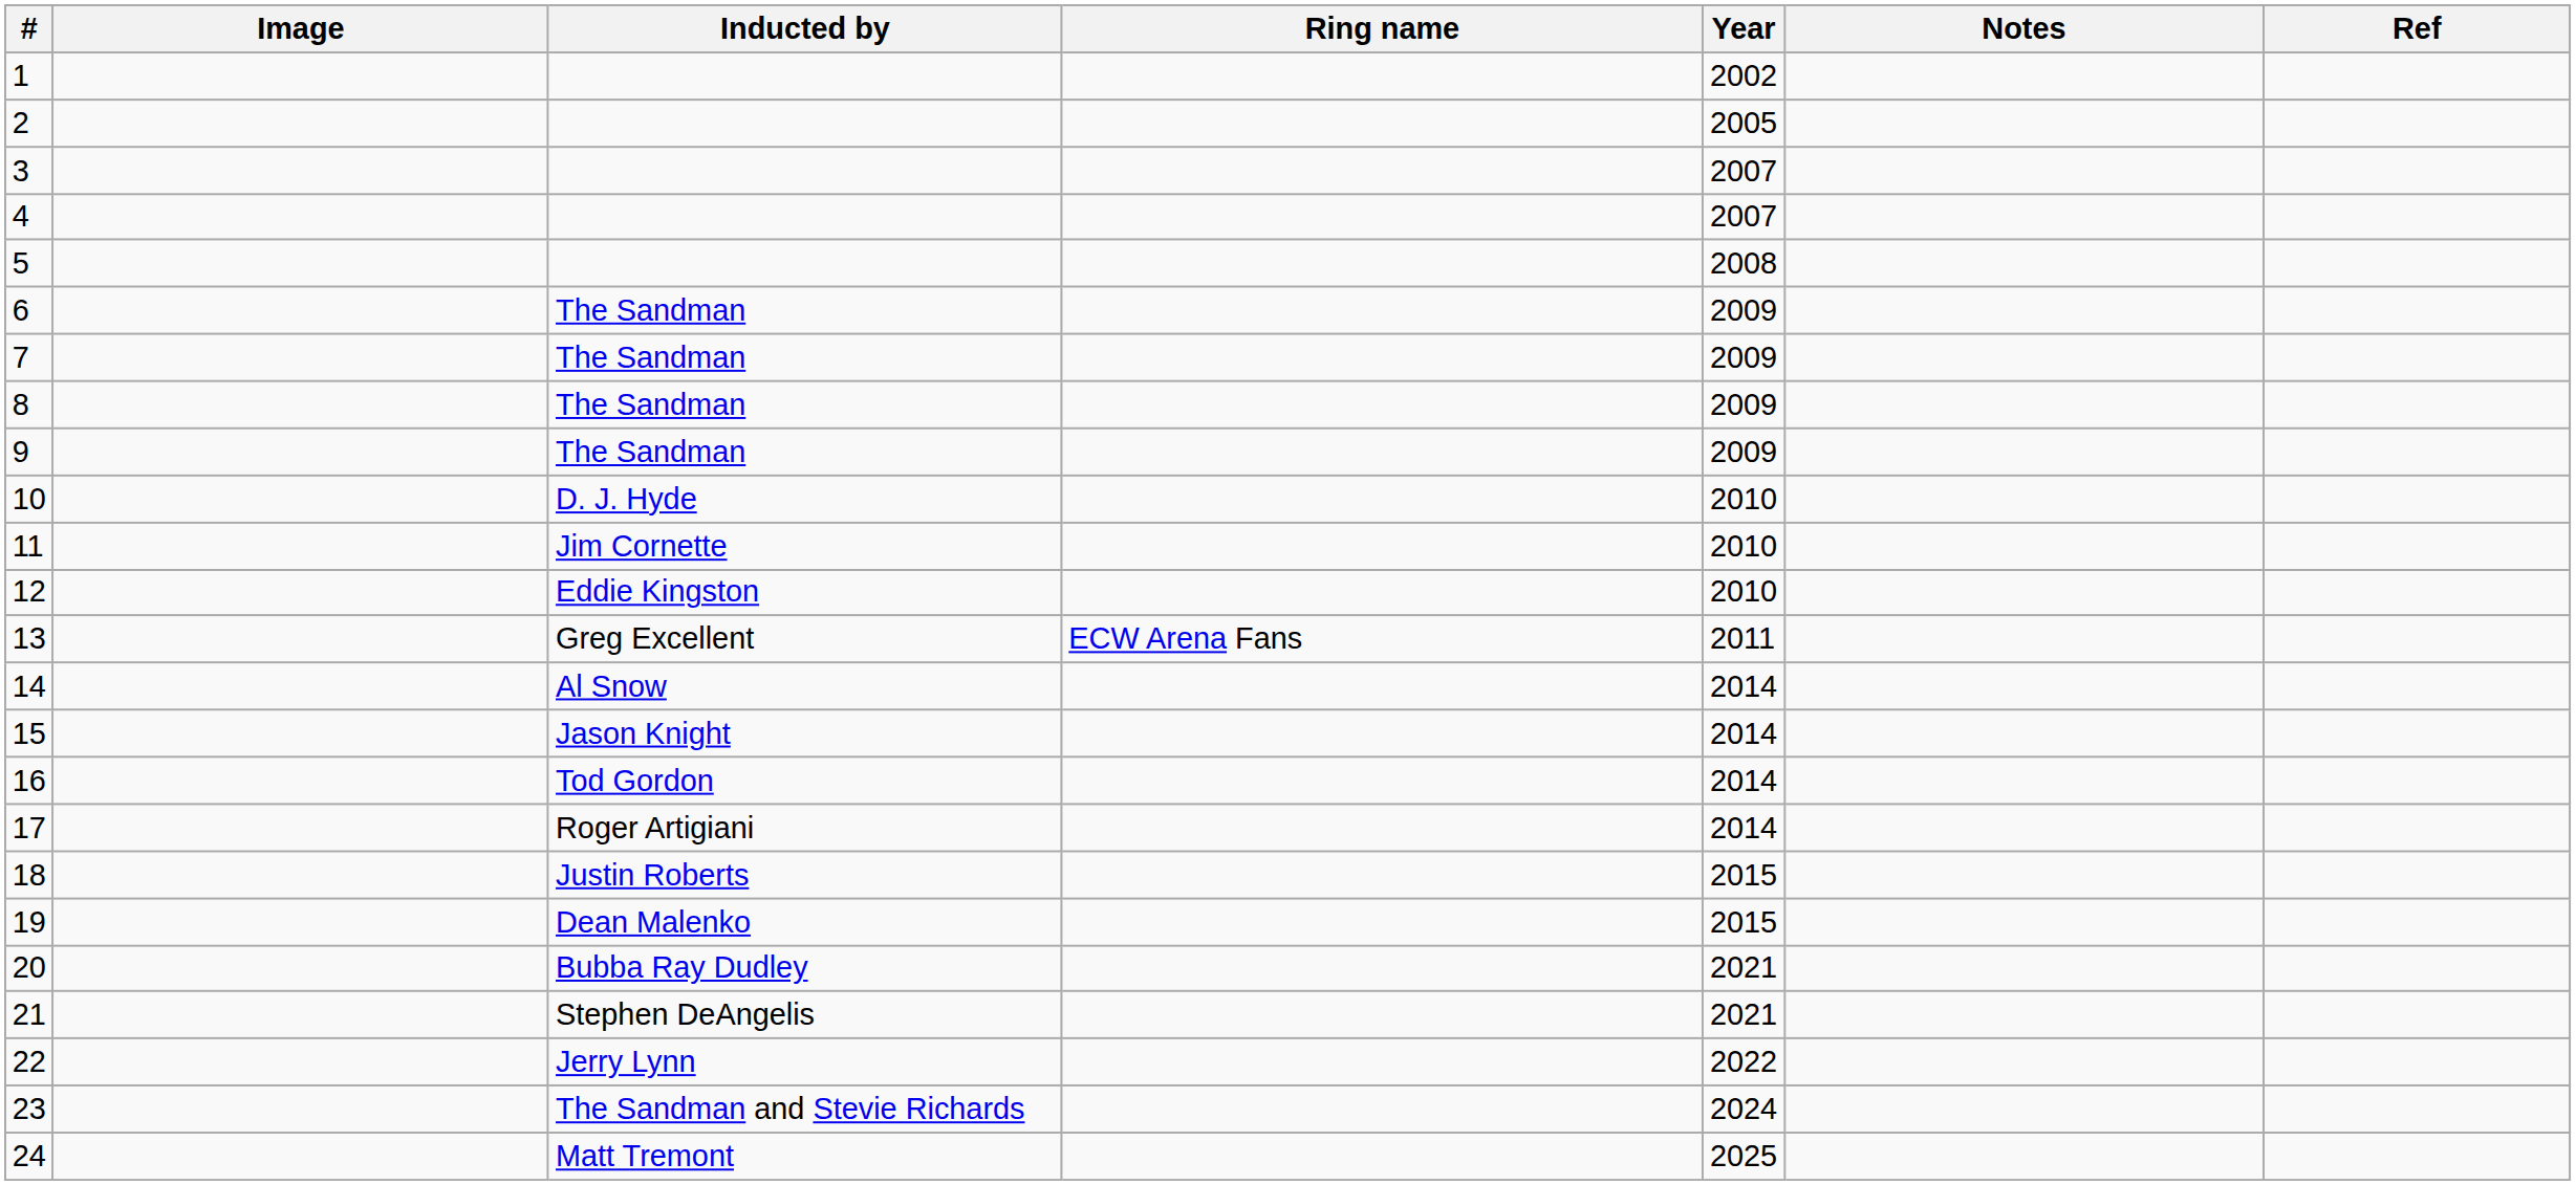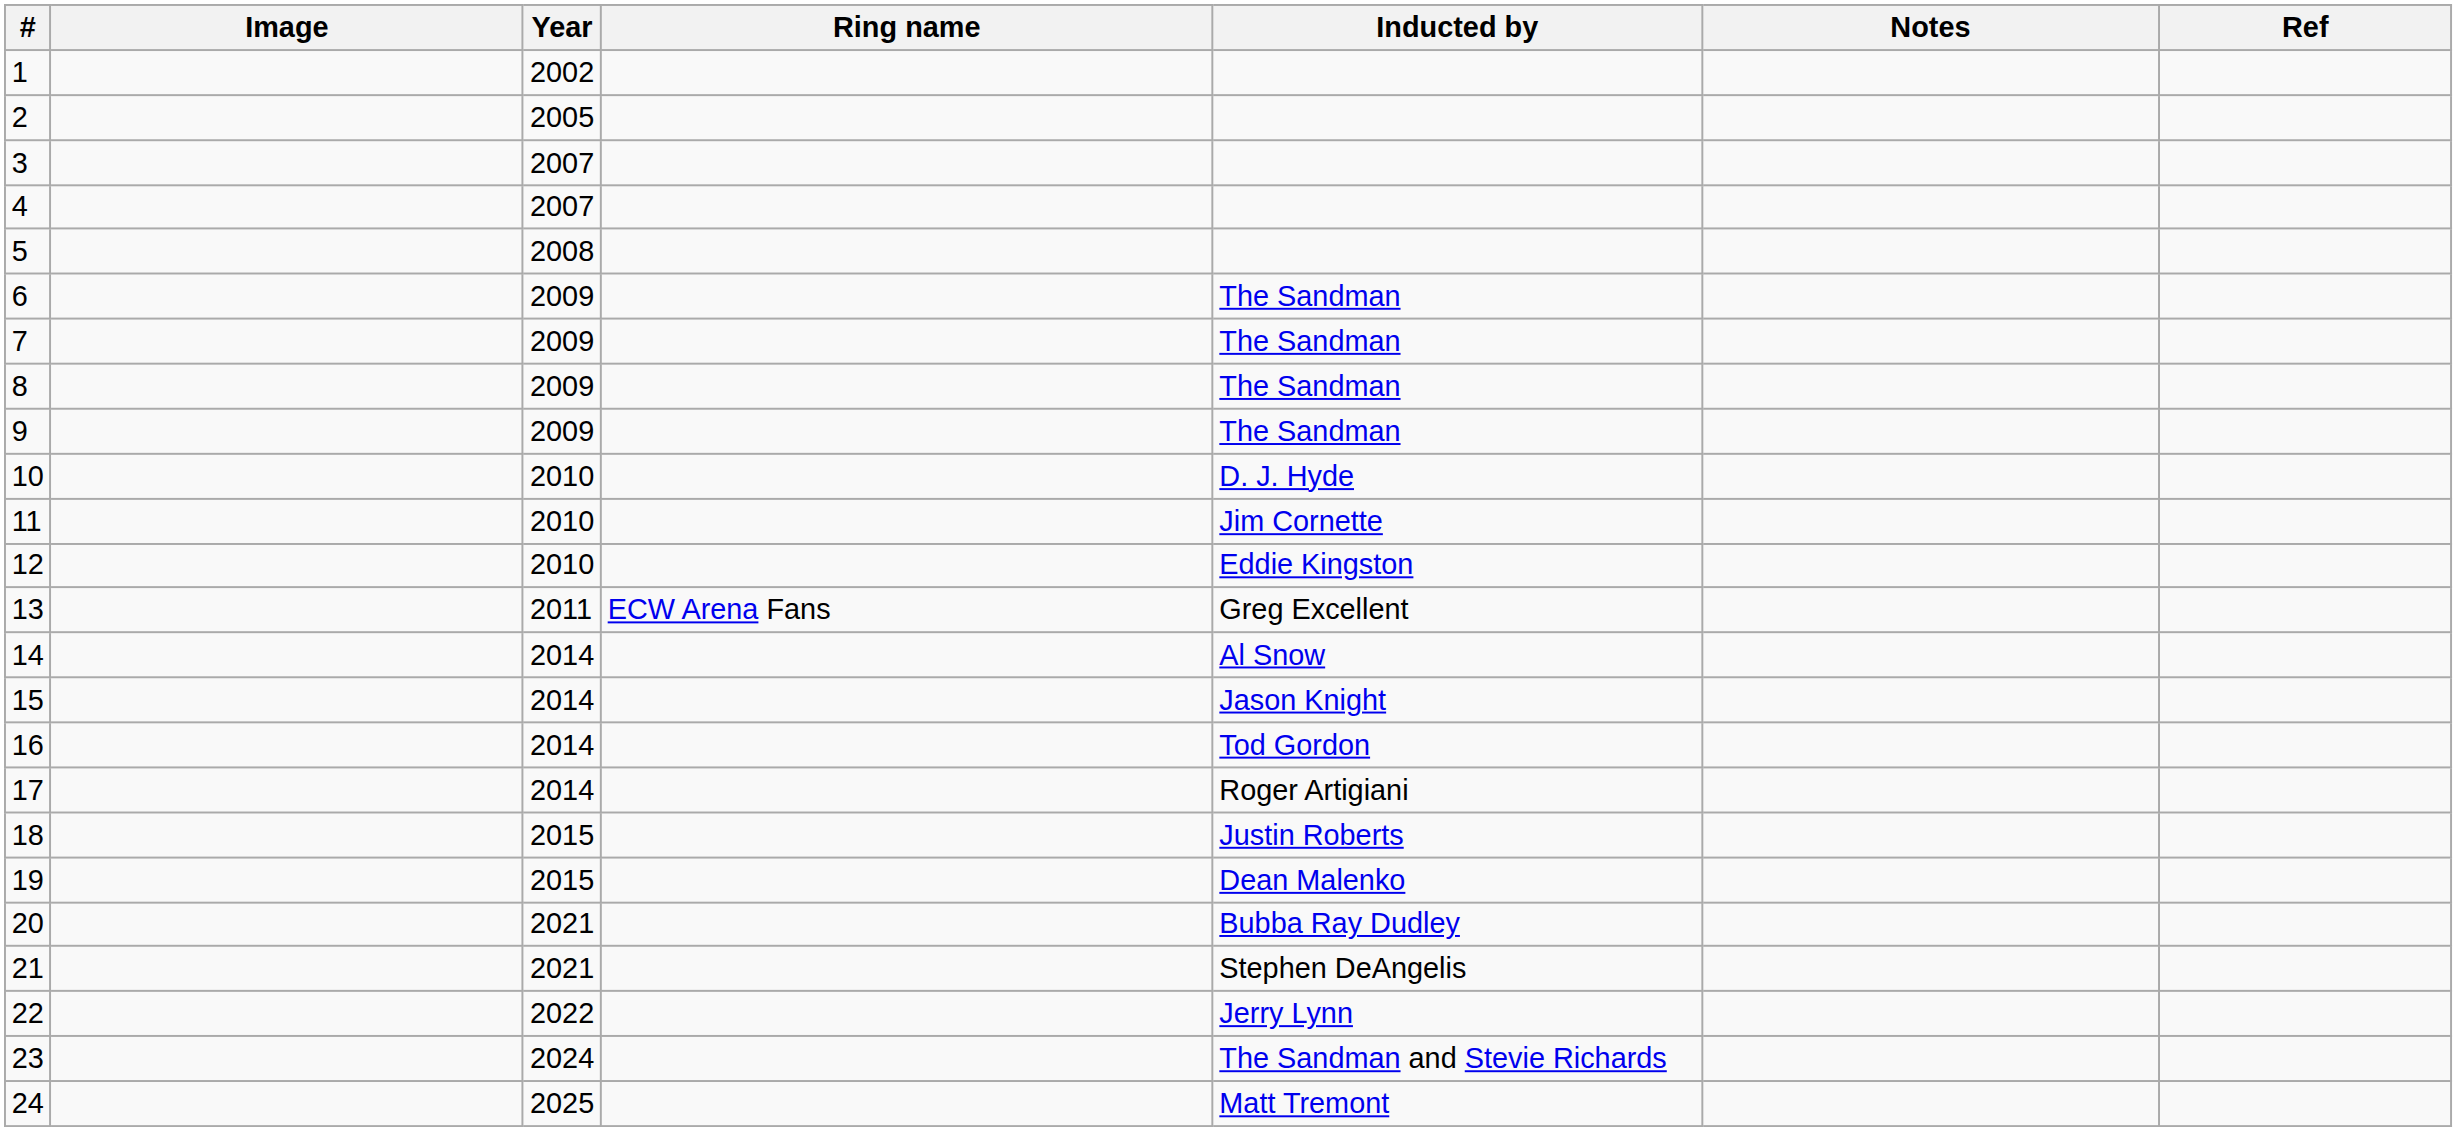 <table class="wikitable sortable" style="font-size: 92%">
 <tr>
 <th style="width:1%;"><strong>#</strong></th>
 <th class="unsortable">Image</th>
+<th style="width:1%;"><strong>Year</strong></th>
+<th style="width:25%;"><strong>Ring name</strong><br></th>
 <th style="width:20%;"><strong>Inducted by</strong></th>
-<th style="width:25%;"><strong>Ring name</strong><br></th>
-<th style="width:1%;"><strong>Year</strong></th>
 <th class="unsortable"><strong>Notes</strong></th>
 <th class="unsortable"><strong>Ref</strong></th>
 </tr>
 <tr>
 <td>1</td>
 <td></td>
+<td>2002</td>
+<td><br></td>
 <td></td>
-<td><br></td>
-<td>2002</td>
 <td></td>
 <td></td>
 </tr>
 <tr>
 <td>2</td>
 <td></td>
+<td>2005</td>
+<td><br></td>
 <td></td>
-<td><br></td>
-<td>2005</td>
 <td></td>
 <td></td>
 </tr>
 <tr>
 <td>3</td>
 <td></td>
+<td>2007</td>
+<td><br></td>
 <td></td>
-<td><br></td>
-<td>2007</td>
 <td></td>
 <td></td>
 </tr>
 <tr>
 <td>4</td>
 <td></td>
+<td>2007</td>
+<td><br></td>
 <td></td>
-<td><br></td>
-<td>2007</td>
 <td></td>
 <td></td>
 </tr>
 <tr>
 <td>5</td>
 <td></td>
+<td>2008</td>
+<td><br></td>
 <td></td>
-<td><br></td>
-<td>2008</td>
 <td></td>
 <td></td>
 </tr>
 <tr>
 <td>6</td>
 <td></td>
+<td>2009</td>
+<td><br></td>
 <td><a href='#'>The Sandman</a></td>
-<td><br></td>
-<td>2009</td>
 <td></td>
 <td></td>
 </tr>
 <tr>
 <td>7</td>
 <td></td>
+<td>2009</td>
+<td><br></td>
 <td><a href='#'>The Sandman</a></td>
-<td><br></td>
-<td>2009</td>
 <td></td>
 <td></td>
 </tr>
 <tr>
 <td>8</td>
 <td></td>
+<td>2009</td>
+<td></td>
 <td><a href='#'>The Sandman</a></td>
-<td></td>
-<td>2009</td>
 <td></td>
 <td></td>
 </tr>
 <tr>
 <td>9</td>
 <td></td>
+<td>2009</td>
+<td><br></td>
 <td><a href='#'>The Sandman</a></td>
-<td><br></td>
-<td>2009</td>
 <td></td>
 <td></td>
 </tr>
 <tr>
 <td>10</td>
 <td></td>
+<td>2010</td>
+<td><br></td>
 <td><a href='#'>D. J. Hyde</a></td>
-<td><br></td>
-<td>2010</td>
 <td></td>
 <td></td>
 </tr>
 <tr>
 <td>11</td>
 <td></td>
+<td>2010</td>
+<td><br></td>
 <td><a href='#'>Jim Cornette</a></td>
-<td><br></td>
-<td>2010</td>
 <td></td>
 <td></td>
 </tr>
 <tr>
 <td>12</td>
 <td></td>
+<td>2010</td>
+<td><br></td>
 <td><a href='#'>Eddie Kingston</a></td>
-<td><br></td>
-<td>2010</td>
 <td></td>
 <td></td>
 </tr>
 <tr>
 <td>13</td>
 <td></td>
+<td>2011</td>
+<td><a href='#'>ECW Arena</a> Fans</td>
 <td>Greg Excellent</td>
-<td><a href='#'>ECW Arena</a> Fans</td>
-<td>2011</td>
 <td></td>
 <td></td>
 </tr>
 <tr>
 <td>14</td>
 <td></td>
+<td>2014</td>
+<td><br></td>
 <td><a href='#'>Al Snow</a></td>
-<td><br></td>
-<td>2014</td>
 <td></td>
 <td></td>
 </tr>
 <tr>
 <td>15</td>
 <td></td>
+<td>2014</td>
+<td><br></td>
 <td><a href='#'>Jason Knight</a></td>
-<td><br></td>
-<td>2014</td>
 <td></td>
 <td></td>
 </tr>
 <tr>
 <td>16</td>
 <td></td>
+<td>2014</td>
+<td><br></td>
 <td><a href='#'>Tod Gordon</a></td>
-<td><br></td>
-<td>2014</td>
 <td></td>
 <td></td>
 </tr>
 <tr>
 <td>17</td>
 <td></td>
+<td>2014</td>
+<td><br></td>
 <td>Roger Artigiani</td>
-<td><br></td>
-<td>2014</td>
 <td></td>
 <td></td>
 </tr>
 <tr>
 <td>18</td>
 <td></td>
+<td>2015</td>
+<td><br></td>
 <td><a href='#'>Justin Roberts</a></td>
-<td><br></td>
-<td>2015</td>
 <td></td>
 <td></td>
 </tr>
 <tr>
 <td>19</td>
 <td></td>
+<td>2015</td>
+<td><br></td>
 <td><a href='#'>Dean Malenko</a></td>
-<td><br></td>
-<td>2015</td>
 <td></td>
 <td></td>
 </tr>
 <tr>
 <td>20</td>
 <td></td>
+<td>2021</td>
+<td><br></td>
 <td><a href='#'>Bubba Ray Dudley</a></td>
-<td><br></td>
-<td>2021</td>
 <td></td>
 <td></td>
 </tr>
 <tr>
 <td>21</td>
 <td></td>
+<td>2021</td>
+<td><br></td>
 <td>Stephen DeAngelis</td>
-<td><br></td>
-<td>2021</td>
 <td></td>
 <td></td>
 </tr>
 <tr>
 <td>22</td>
 <td></td>
+<td>2022</td>
+<td><br></td>
 <td><a href='#'>Jerry Lynn</a></td>
-<td><br></td>
-<td>2022</td>
 <td></td>
 <td></td>
 </tr>
 <tr>
 <td>23</td>
 <td></td>
+<td>2024</td>
+<td><br></td>
 <td><a href='#'>The Sandman</a> and <a href='#'>Stevie Richards</a></td>
-<td><br></td>
-<td>2024</td>
 <td></td>
 <td></td>
 </tr>
 <tr>
 <td>24</td>
 <td></td>
+<td>2025</td>
+<td><br></td>
 <td><a href='#'>Matt Tremont</a></td>
-<td><br></td>
-<td>2025</td>
 <td></td>
 <td></td>
 </tr>
 </table>
